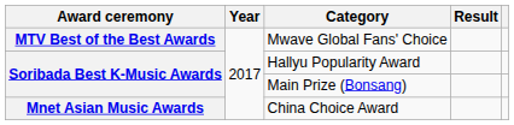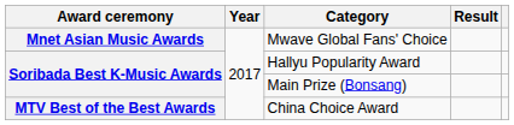 <table class="wikitable plainrowheaders">
 <tr>
 <th>Award ceremony</th>
 <th>Year</th>
 <th>Category</th>
 <th>Result</th>
 <th><abbr></abbr></th>
 </tr>
 <tr>
-<th scope="row"><a href='#'>MTV Best of the Best Awards</a></th>
+<th scope="row"><a href='#'>Mnet Asian Music Awards</a></th>
 <td rowspan="4">2017</td>
 <td>Mwave Global Fans' Choice</td>
 <td></td>
 <td></td>
 </tr>
 <tr>
 <th scope="row" rowspan="2"><a href='#'>Soribada Best K-Music Awards</a></th>
 <td>Hallyu Popularity Award</td>
 <td></td>
 <td></td>
 </tr>
 <tr>
 <td>Main Prize (<a href='#'>Bonsang</a>)</td>
 <td></td>
 <td></td>
 </tr>
 <tr>
-<th scope="row"><a href='#'>Mnet Asian Music Awards</a></th>
+<th scope="row"><a href='#'>MTV Best of the Best Awards</a></th>
 <td>China Choice Award</td>
 <td></td>
 <td></td>
 </tr>
 </table>
